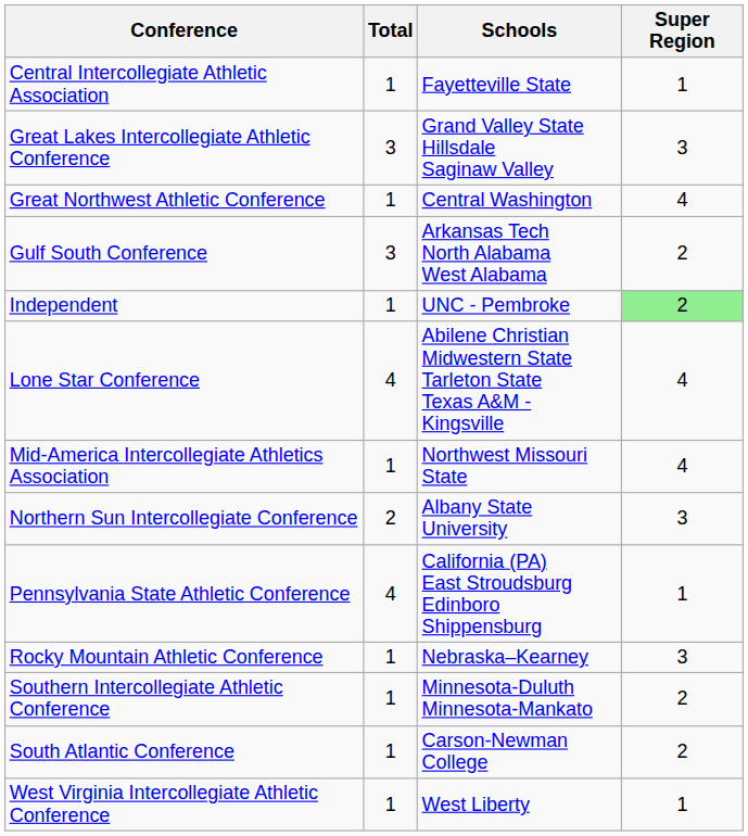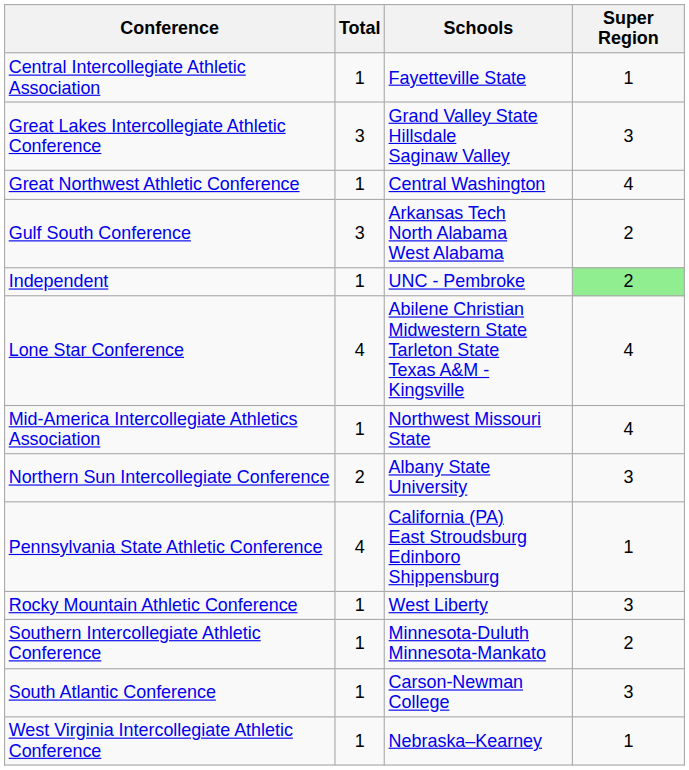 <table class="wikitable sortable">
 <tr>
 <th>Conference</th>
 <th>Total</th>
 <th class="unsortable">Schools</th>
 <th>Super Region</th>
 </tr>
 <tr>
 <td><a href='#'>Central Intercollegiate Athletic Association</a></td>
 <td align=center>1</td>
 <td><a href='#'>Fayetteville State</a></td>
 <td align=center>1</td>
 </tr>
 <tr>
 <td><a href='#'>Great Lakes Intercollegiate Athletic Conference</a></td>
 <td align=center>3</td>
 <td><a href='#'>Grand Valley State</a><br><a href='#'>Hillsdale</a><br><a href='#'>Saginaw Valley</a></td>
 <td align=center>3</td>
 </tr>
 <tr>
 <td><a href='#'>Great Northwest Athletic Conference</a></td>
 <td align=center>1</td>
 <td><a href='#'>Central Washington</a></td>
 <td align=center>4</td>
 </tr>
 <tr>
 <td><a href='#'>Gulf South Conference</a></td>
 <td align=center>3</td>
 <td><a href='#'>Arkansas Tech</a><br><a href='#'>North Alabama</a><br><a href='#'>West Alabama</a></td>
 <td align=center>2</td>
 </tr>
 <tr>
 <td><a href='#'>Independent</a></td>
 <td align=center>1</td>
 <td><a href='#'>UNC - Pembroke</a></td>
 <td align=center style="background: lightgreen;">2</td>
 </tr>
 <tr>
 <td><a href='#'>Lone Star Conference</a></td>
 <td align=center>4</td>
 <td><a href='#'>Abilene Christian</a><br><a href='#'>Midwestern State</a><br><a href='#'>Tarleton State</a><br><a href='#'>Texas A&M - Kingsville</a></td>
 <td align=center>4</td>
 </tr>
 <tr>
 <td><a href='#'>Mid-America Intercollegiate Athletics Association</a></td>
 <td align=center>1</td>
 <td><a href='#'>Northwest Missouri State</a></td>
 <td align=center>4</td>
 </tr>
 <tr>
 <td><a href='#'>Northern Sun Intercollegiate Conference</a></td>
 <td align=center>2</td>
 <td><a href='#'>Albany State University</a></td>
 <td align=center>3</td>
 </tr>
 <tr>
 <td><a href='#'>Pennsylvania State Athletic Conference</a></td>
 <td align=center>4</td>
 <td><a href='#'>California (PA)</a><br><a href='#'>East Stroudsburg</a><br><a href='#'>Edinboro</a><br><a href='#'>Shippensburg</a></td>
 <td align=center>1</td>
 </tr>
 <tr>
 <td><a href='#'>Rocky Mountain Athletic Conference</a></td>
 <td align=center>1</td>
-<td><a href='#'>Nebraska–Kearney</a></td>
+<td><a href='#'>West Liberty</a></td>
 <td align=center>3</td>
 </tr>
 <tr>
 <td><a href='#'>Southern Intercollegiate Athletic Conference</a></td>
 <td align=center>1</td>
 <td><a href='#'>Minnesota-Duluth</a><br><a href='#'>Minnesota-Mankato</a></td>
 <td align=center>2</td>
 </tr>
 <tr>
 <td><a href='#'>South Atlantic Conference</a></td>
 <td align=center>1</td>
 <td><a href='#'>Carson-Newman College</a></td>
-<td align=center>2</td>
+<td align=center>3</td>
 </tr>
 <tr>
 <td><a href='#'>West Virginia Intercollegiate Athletic Conference</a></td>
 <td align=center>1</td>
-<td><a href='#'>West Liberty</a></td>
+<td><a href='#'>Nebraska–Kearney</a></td>
 <td align=center>1</td>
 </tr>
 </table>
